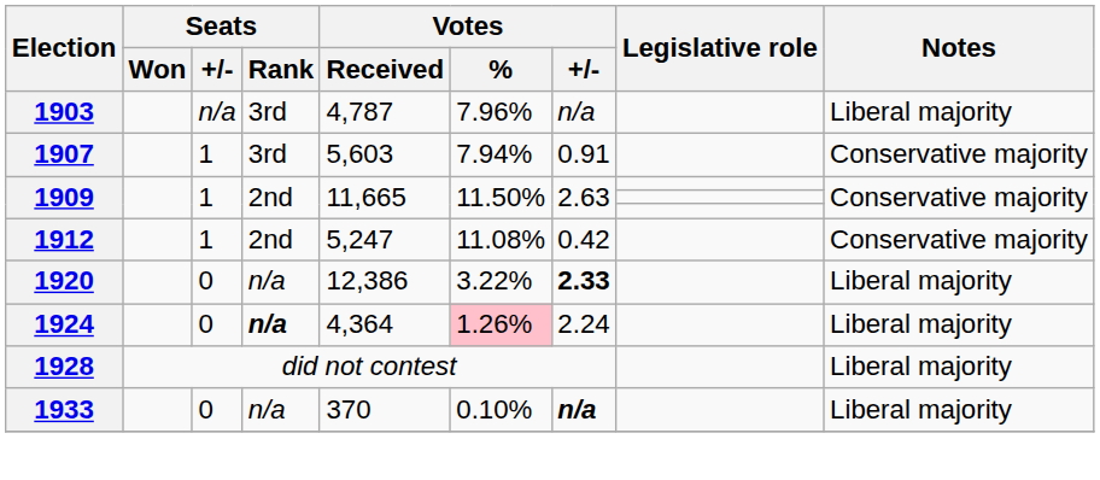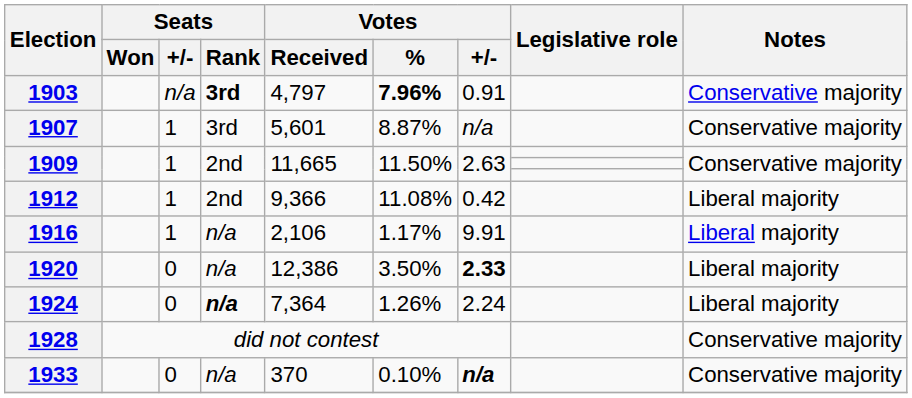 <table class="wikitable">
 <tr>
 <th rowspan="2">Election</th>
 <th colspan="3">Seats</th>
 <th colspan="3">Votes</th>
 <th rowspan="2">Legislative role</th>
 <th rowspan="2">Notes</th>
 </tr>
 <tr>
 <th>Won</th>
 <th>+/-</th>
 <th>Rank</th>
 <th>Received</th>
 <th>%</th>
 <th>+/-</th>
 </tr>
 <tr>
 <th><a href='#'>1903</a></th>
 <td></td>
 <td><em>n/a</em></td>
-<td>3rd</td>
-<td>4,787</td>
-<td>7.96%</td>
-<td><em>n/a</em></td>
+<td><strong>3rd</strong></td>
+<td>4,797</td>
+<td><strong>7.96%</strong></td>
+<td> 0.91</td>
 <td></td>
-<td>Liberal majority</td>
+<td><a href='#'>Conservative</a> majority</td>
 </tr>
 <tr>
 <th><a href='#'>1907</a></th>
 <td></td>
 <td> 1</td>
 <td>3rd</td>
-<td>5,603</td>
-<td>7.94%</td>
-<td> 0.91</td>
+<td>5,601</td>
+<td>8.87%</td>
+<td><em>n/a</em></td>
 <td></td>
 <td>Conservative majority</td>
 </tr>
 <tr>
 <th rowspan="3"><a href='#'>1909</a></th>
 <td rowspan="3"></td>
 <td rowspan="3"> 1</td>
 <td rowspan="3">2nd</td>
 <td rowspan="3">11,665</td>
 <td rowspan="3">11.50%</td>
 <td rowspan="3"> 2.63</td>
 <td></td>
 <td rowspan="3">Conservative majority</td>
 </tr>
 <tr>
 <td></td>
 </tr>
 <tr>
 <td></td>
 </tr>
 <tr>
 <th><a href='#'>1912</a></th>
 <td></td>
 <td> 1</td>
 <td>2nd</td>
-<td>5,247</td>
+<td>9,366</td>
 <td>11.08%</td>
 <td> 0.42</td>
 <td></td>
-<td>Conservative majority</td>
+<td>Liberal majority</td>
+</tr>
+<tr>
+<th><a href='#'>1916</a></th>
+<td></td>
+<td> 1</td>
+<td><em>n/a</em></td>
+<td>2,106</td>
+<td>1.17%</td>
+<td> 9.91</td>
+<td></td>
+<td><a href='#'>Liberal</a> majority</td>
 </tr>
 <tr>
 <th><a href='#'>1920</a></th>
 <td></td>
 <td> 0</td>
 <td><em>n/a</em></td>
 <td>12,386</td>
-<td>3.22%</td>
+<td>3.50%</td>
 <td><strong> 2.33</strong></td>
 <td></td>
 <td>Liberal majority</td>
 </tr>
 <tr>
 <th><a href='#'>1924</a></th>
 <td></td>
 <td> 0</td>
 <td><strong><em>n/a</em></strong></td>
-<td>4,364</td>
-<td style="background: pink;">1.26%</td>
+<td>7,364</td>
+<td>1.26%</td>
 <td> 2.24</td>
 <td></td>
 <td>Liberal majority</td>
 </tr>
 <tr>
 <th><a href='#'>1928</a></th>
 <td colspan="6" style="text-align:center"><em>did not contest</em></td>
 <td></td>
-<td>Liberal majority</td>
+<td>Conservative majority</td>
 </tr>
 <tr>
 <th><a href='#'>1933</a></th>
 <td></td>
 <td> 0</td>
 <td><em>n/a</em></td>
 <td>370</td>
 <td>0.10%</td>
 <td><strong><em>n/a</em></strong></td>
 <td></td>
-<td>Liberal majority</td>
+<td>Conservative majority</td>
 </tr>
 <tr>
 </tr>
 </table>
